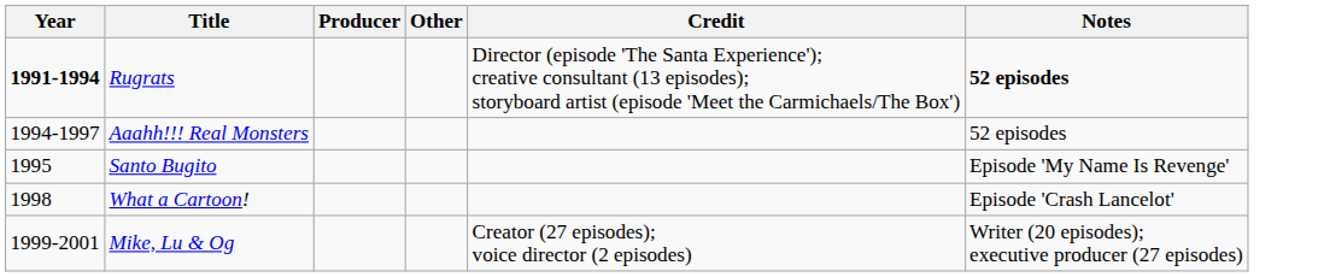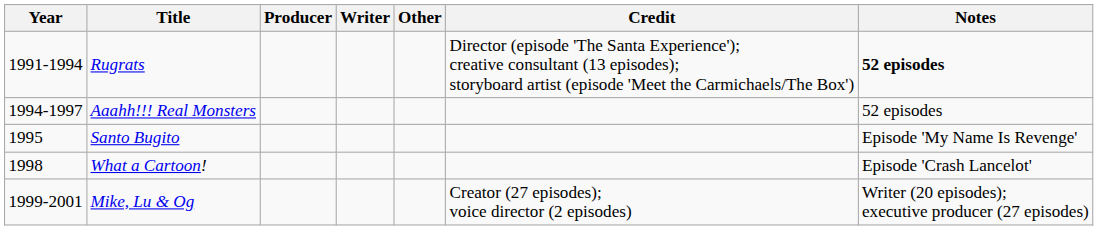 <table class="wikitable sortable">
 <tr>
 <th>Year</th>
 <th>Title</th>
 <th>Producer</th>
+<th>Writer</th>
 <th>Other</th>
 <th>Credit</th>
 <th>Notes</th>
 </tr>
 <tr>
-<td><strong>1991-1994</strong></td>
+<td>1991-1994</td>
 <td><em><a href='#'>Rugrats</a></em></td>
+<td></td>
 <td></td>
 <td></td>
 <td>Director (episode 'The Santa Experience');<br>creative consultant (13 episodes);<br>storyboard artist (episode 'Meet the Carmichaels/The Box')</td>
 <td><strong>52 episodes</strong></td>
 </tr>
 <tr>
 <td>1994-1997</td>
 <td><em><a href='#'>Aaahh!!! Real Monsters</a></em></td>
 <td></td>
 <td></td>
 <td></td>
+<td></td>
 <td>52 episodes</td>
 </tr>
 <tr>
 <td>1995</td>
 <td><em><a href='#'>Santo Bugito</a></em></td>
+<td></td>
 <td></td>
 <td></td>
 <td></td>
 <td>Episode 'My Name Is Revenge'</td>
 </tr>
 <tr>
 <td>1998</td>
 <td><em><a href='#'>What a Cartoon</a>!</em></td>
 <td></td>
 <td></td>
 <td></td>
+<td></td>
 <td>Episode 'Crash Lancelot'</td>
 </tr>
 <tr>
 <td>1999-2001</td>
 <td><em><a href='#'>Mike, Lu & Og</a></em></td>
 <td></td>
 <td></td>
+<td></td>
 <td>Creator (27 episodes);<br>voice director (2 episodes)</td>
 <td>Writer (20 episodes);<br>executive producer (27 episodes)</td>
 </tr>
 </table>
